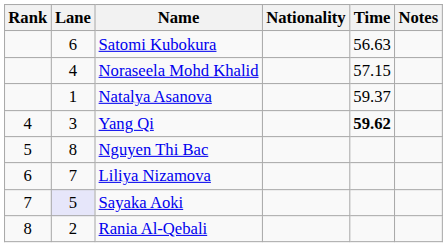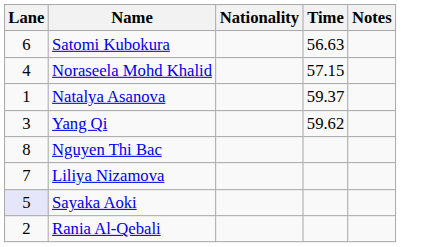 <table class="wikitable sortable" style="text-align:center;">
 <tr>
-<th>Rank</th>
 <th>Lane</th>
 <th>Name</th>
 <th>Nationality</th>
 <th>Time</th>
 <th>Notes</th>
 </tr>
 <tr>
-<td></td>
 <td>6</td>
 <td align=left><a href='#'>Satomi Kubokura</a></td>
 <td align=left></td>
 <td>56.63</td>
 <td></td>
 </tr>
 <tr>
-<td></td>
 <td>4</td>
 <td align=left><a href='#'>Noraseela Mohd Khalid</a></td>
 <td align=left></td>
 <td>57.15</td>
 <td></td>
 </tr>
 <tr>
-<td></td>
 <td>1</td>
 <td align=left><a href='#'>Natalya Asanova</a></td>
 <td align=left></td>
 <td>59.37</td>
 <td></td>
 </tr>
 <tr>
-<td>4</td>
 <td>3</td>
 <td align=left><a href='#'>Yang Qi</a></td>
 <td align=left></td>
-<td><strong>59.62</strong></td>
+<td>59.62</td>
 <td></td>
 </tr>
 <tr>
-<td>5</td>
 <td>8</td>
 <td align=left><a href='#'>Nguyen Thi Bac</a></td>
 <td align=left></td>
 <td></td>
 <td></td>
 </tr>
 <tr>
-<td>6</td>
 <td>7</td>
 <td align=left><a href='#'>Liliya Nizamova</a></td>
 <td align=left></td>
 <td></td>
 <td></td>
 </tr>
 <tr>
-<td>7</td>
 <td style="background: lavender;">5</td>
 <td align=left><a href='#'>Sayaka Aoki</a></td>
 <td align=left></td>
 <td></td>
 <td></td>
 </tr>
 <tr>
-<td>8</td>
 <td>2</td>
 <td align=left><a href='#'>Rania Al-Qebali</a></td>
 <td align=left></td>
 <td></td>
 <td></td>
 </tr>
 </table>
